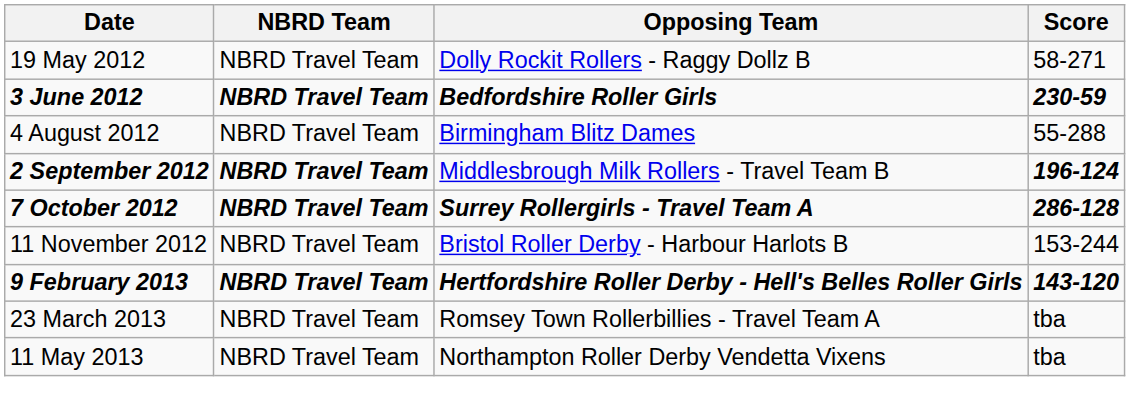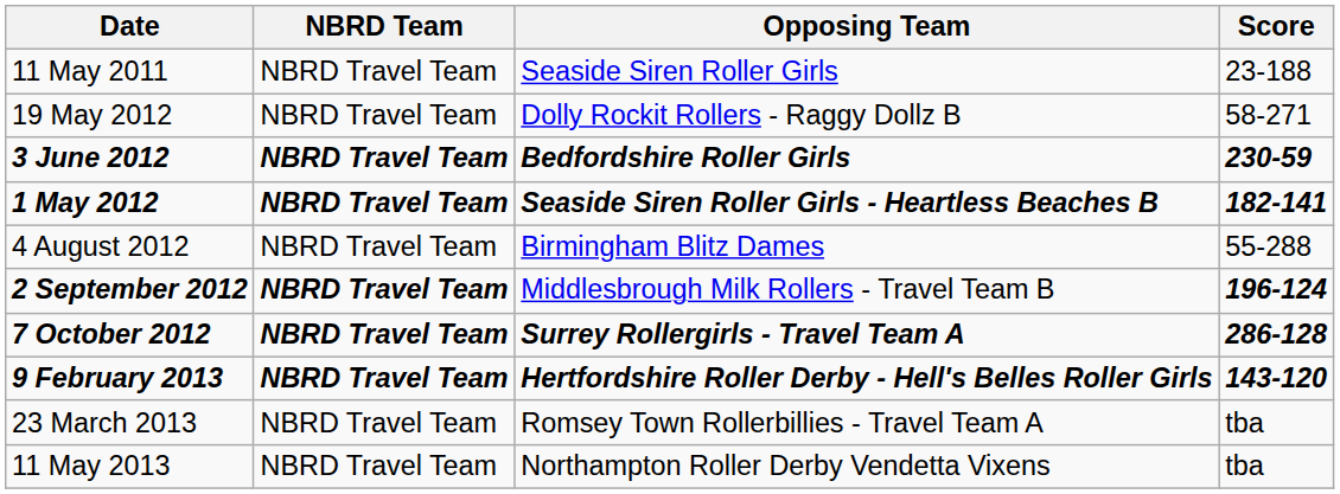 <table class="wikitable">
 <tr>
 <th>Date</th>
 <th>NBRD Team</th>
 <th>Opposing Team</th>
 <th>Score</th>
+</tr>
+<tr>
+<td>11 May 2011</td>
+<td>NBRD Travel Team</td>
+<td><a href='#'>Seaside Siren Roller Girls</a></td>
+<td>23-188</td>
 </tr>
 <tr>
 <td>19 May 2012</td>
 <td>NBRD Travel Team</td>
 <td><a href='#'>Dolly Rockit Rollers</a> - Raggy Dollz B</td>
 <td>58-271</td>
 </tr>
 <tr>
 <td><strong><em>3 June 2012</em></strong></td>
 <td><strong><em>NBRD Travel Team</em></strong></td>
 <td><strong><em>Bedfordshire Roller Girls</em></strong></td>
 <td><strong><em>230-59</em></strong></td>
+</tr>
+<tr>
+<td><strong><em>1 May 2012</em></strong></td>
+<td><strong><em>NBRD Travel Team</em></strong></td>
+<td><strong><em>Seaside Siren Roller Girls - Heartless Beaches B</em></strong></td>
+<td><strong><em>182-141</em></strong></td>
 </tr>
 <tr>
 <td>4 August 2012</td>
 <td>NBRD Travel Team</td>
 <td><a href='#'>Birmingham Blitz Dames</a></td>
 <td>55-288</td>
 </tr>
 <tr>
 <td><strong><em>2 September 2012</em></strong></td>
 <td><strong><em>NBRD Travel Team</em></strong></td>
 <td><a href='#'>Middlesbrough Milk Rollers</a> - Travel Team B</td>
 <td><strong><em>196-124</em></strong></td>
 </tr>
 <tr>
 <td><strong><em>7 October 2012</em></strong></td>
 <td><strong><em>NBRD Travel Team</em></strong></td>
 <td><strong><em>Surrey Rollergirls - Travel Team A</em></strong></td>
 <td><strong><em>286-128</em></strong></td>
 </tr>
 <tr>
-<td>11 November 2012</td>
-<td>NBRD Travel Team</td>
-<td><a href='#'>Bristol Roller Derby</a> - Harbour Harlots B</td>
-<td>153-244</td>
-</tr>
-<tr>
 <td><strong><em>9 February 2013</em></strong></td>
 <td><strong><em>NBRD Travel Team</em></strong></td>
 <td><strong><em>Hertfordshire Roller Derby - Hell's Belles Roller Girls</em></strong></td>
 <td><strong><em>143-120</em></strong></td>
 </tr>
 <tr>
 <td>23 March 2013</td>
 <td>NBRD Travel Team</td>
 <td>Romsey Town Rollerbillies - Travel Team A</td>
 <td>tba</td>
 </tr>
 <tr>
 <td>11 May 2013</td>
 <td>NBRD Travel Team</td>
 <td>Northampton Roller Derby Vendetta Vixens</td>
 <td>tba</td>
 </tr>
 </table>
